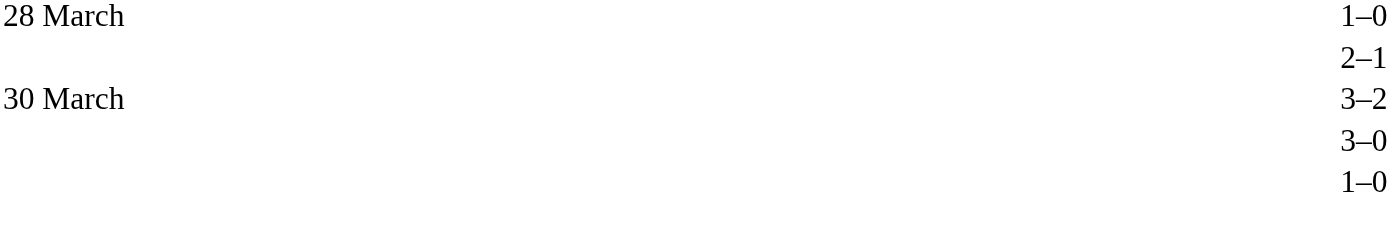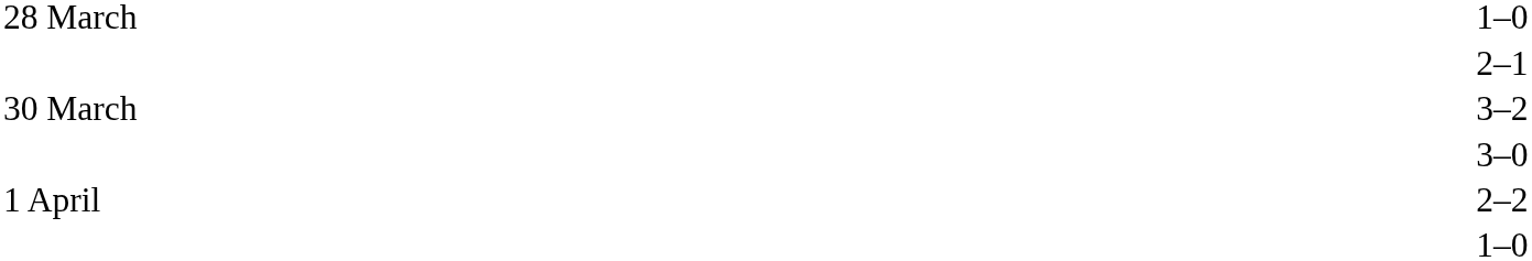 <table cellspacing=1 width=70%>
 <tr>
 <th width=25%></th>
 <th width=30%></th>
 <th width=15%></th>
 <th width=30%></th>
 </tr>
 <tr>
 <td>28 March</td>
 <td align=right></td>
 <td align=center>1–0</td>
 <td></td>
 </tr>
 <tr>
 <td></td>
 <td align=right></td>
 <td align=center>2–1</td>
 <td></td>
 </tr>
 <tr>
 <td>30 March</td>
 <td align=right></td>
 <td align=center>3–2</td>
 <td></td>
 </tr>
 <tr>
 <td></td>
 <td align=right></td>
 <td align=center>3–0</td>
 <td></td>
 </tr>
 <tr>
+<td>1 April</td>
+<td align=right></td>
+<td align=center>2–2</td>
+<td></td>
+</tr>
+<tr>
 <td></td>
 <td align=right></td>
 <td align=center>1–0</td>
 <td></td>
 </tr>
 </table>
